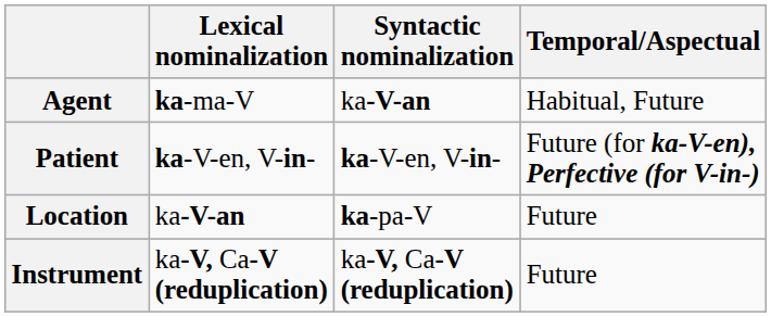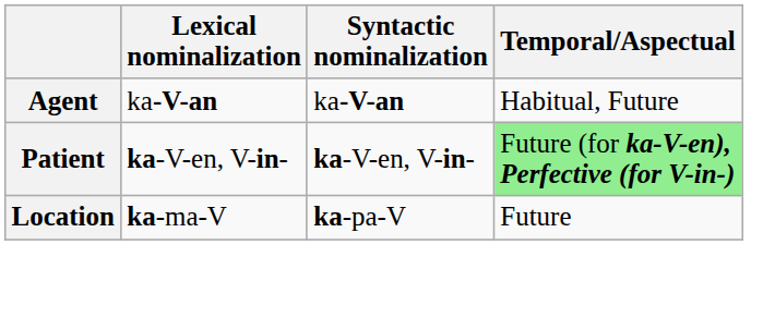 <table class="wikitable" style="margin:auto:" align="center" style="text-align:center" width="30%">
 <tr>
 <th></th>
 <th c=01>Lexical nominalization</th>
 <th c=02>Syntactic nominalization</th>
 <th c=03>Temporal/Aspectual</th>
 </tr>
 <tr>
 <th>Agent</th>
-<td c=01><strong>ka</strong>-ma-V</td>
+<td c=01></strong>ka<strong>-V-an</td>
 <td c=02></strong>ka<strong>-V-an</td>
 <td c=03>Habitual, Future</td>
 </tr>
 <tr>
 <th>Patient</th>
 <td c=01><strong>ka</strong>-V-en, V-<strong>in</strong>-</td>
 <td c=02><strong>ka</strong>-V-en, V-<strong>in</strong>-</td>
-<td c=03>Future (for <strong><em>ka<strong>-V-en<em>), Perfective (for </em>V-</strong>in<strong>-<em>)</td>
+<td c=03 style="background: lightgreen;">Future (for <strong><em>ka<strong>-V-en<em>), Perfective (for </em>V-</strong>in<strong>-<em>)</td>
 </tr>
 <tr>
 <th>Location</th>
-<td c=01></strong>ka<strong>-V-an</td>
+<td c=01><strong>ka</strong>-ma-V</td>
 <td c=02><strong>ka</strong>-pa-V</td>
 <td c=03>Future</td>
 </tr>
-<tr>
-<th>Instrument</th>
-<td c=01></strong>ka<strong>-V, </strong>Ca<strong>-V (reduplication)</td>
-<td c=02></strong>ka<strong>-V, </strong>Ca<strong>-V (reduplication)</td>
-<td c=03>Future</td>
-</tr>
 </table>
